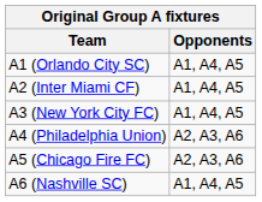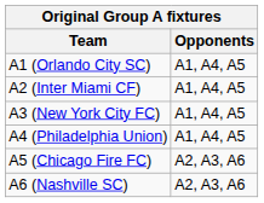 <table class="wikitable mw-collapsible mw-collapsed">
 <tr>
 <th colspan="2">Original Group A fixtures</th>
 </tr>
 <tr>
 <th>Team</th>
 <th>Opponents</th>
 </tr>
 <tr>
 <td>A1 (<a href='#'>Orlando City SC</a>)</td>
 <td>A1, A4, A5</td>
 </tr>
 <tr>
 <td>A2 (<a href='#'>Inter Miami CF</a>)</td>
 <td>A1, A4, A5</td>
 </tr>
 <tr>
 <td>A3 (<a href='#'>New York City FC</a>)</td>
 <td>A1, A4, A5</td>
 </tr>
 <tr>
 <td>A4 (<a href='#'>Philadelphia Union</a>)</td>
-<td>A2, A3, A6</td>
+<td>A1, A4, A5</td>
 </tr>
 <tr>
 <td>A5 (<a href='#'>Chicago Fire FC</a>)</td>
 <td>A2, A3, A6</td>
 </tr>
 <tr>
 <td>A6 (<a href='#'>Nashville SC</a>)</td>
-<td>A1, A4, A5</td>
+<td>A2, A3, A6</td>
 </tr>
 </table>
